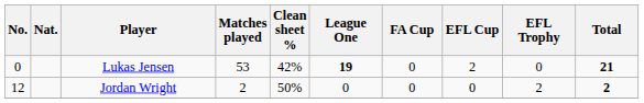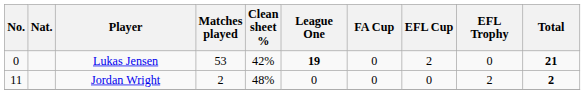 <table class="wikitable sortable" style="text-align:center; width:60%;">
 <tr>
 <th width=10>No.</th>
 <th width=10>Nat.</th>
 <th scope=col style="width:500px">Player</th>
 <th>Matches played</th>
 <th>Clean sheet %</th>
 <th width=150>League One</th>
 <th width=150>FA Cup</th>
 <th width=150>EFL Cup</th>
 <th width=150>EFL Trophy</th>
 <th width=150>Total</th>
 </tr>
 <tr>
 <td>0</td>
 <td></td>
 <td><a href='#'>Lukas Jensen</a></td>
 <td>53</td>
 <td>42%</td>
 <td><strong>19</strong></td>
 <td>0</td>
 <td>2</td>
 <td>0</td>
 <td><strong>21</strong></td>
 </tr>
 <tr>
-<td>12</td>
+<td>11</td>
 <td></td>
 <td><a href='#'>Jordan Wright</a></td>
 <td>2</td>
-<td>50%</td>
+<td>48%</td>
 <td>0</td>
 <td>0</td>
 <td>0</td>
 <td>2</td>
 <td><strong>2</strong></td>
 </tr>
 <tr>
 </tr>
 </table>
